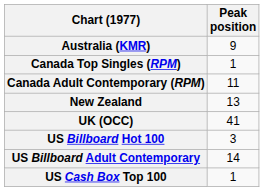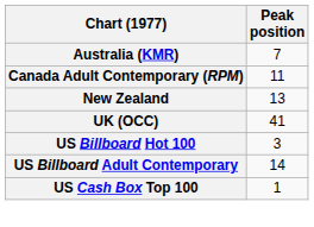 <table class="wikitable sortable plainrowheaders">
 <tr>
 <th scope="col">Chart (1977)</th>
 <th scope="col">Peak<br>position</th>
 </tr>
 <tr>
 <th scope="row">Australia (<a href='#'>KMR</a>)</th>
-<td style="text-align:center;">9</td>
-</tr>
-<tr>
-<th scope="row">Canada Top Singles (<a href='#'><em>RPM</em></a>)</th>
-<td style="text-align:center;">1</td>
+<td style="text-align:center;">7</td>
 </tr>
 <tr>
 <th scope="row">Canada Adult Contemporary (<em>RPM</em>)</th>
 <td style="text-align:center;">11</td>
 </tr>
 <tr>
 <th scope="row">New Zealand</th>
 <td style="text-align:center;">13</td>
 </tr>
 <tr>
 <th scope="row">UK (OCC)</th>
 <td style="text-align:center;">41</td>
 </tr>
 <tr>
 <th scope="row">US <em><a href='#'>Billboard</a></em> <a href='#'>Hot 100</a></th>
 <td style="text-align:center;">3</td>
 </tr>
 <tr>
 <th scope="row">US <em>Billboard</em> <a href='#'>Adult Contemporary</a></th>
 <td align="center">14</td>
 </tr>
 <tr>
 <th scope="row">US <em><a href='#'>Cash Box</a></em> Top 100</th>
 <td style="text-align:center;">1</td>
 </tr>
 </table>
